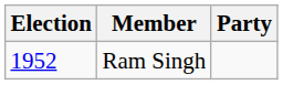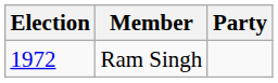 <table class="wikitable sortable">
 <tr>
 <th>Election</th>
 <th>Member</th>
 <th colspan=2>Party</th>
 </tr>
 <tr>
-<td><a href='#'>1952</a></td>
+<td><a href='#'>1972</a></td>
 <td>Ram Singh</td>
 <td></td>
 </tr>
 </table>
